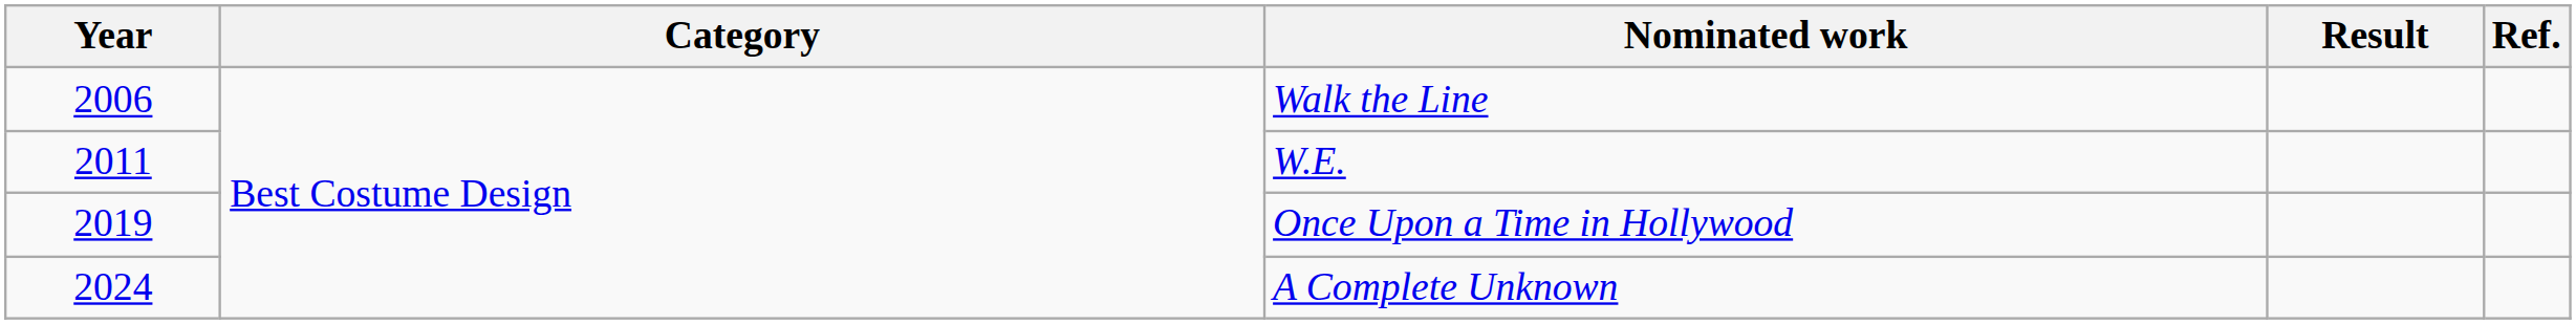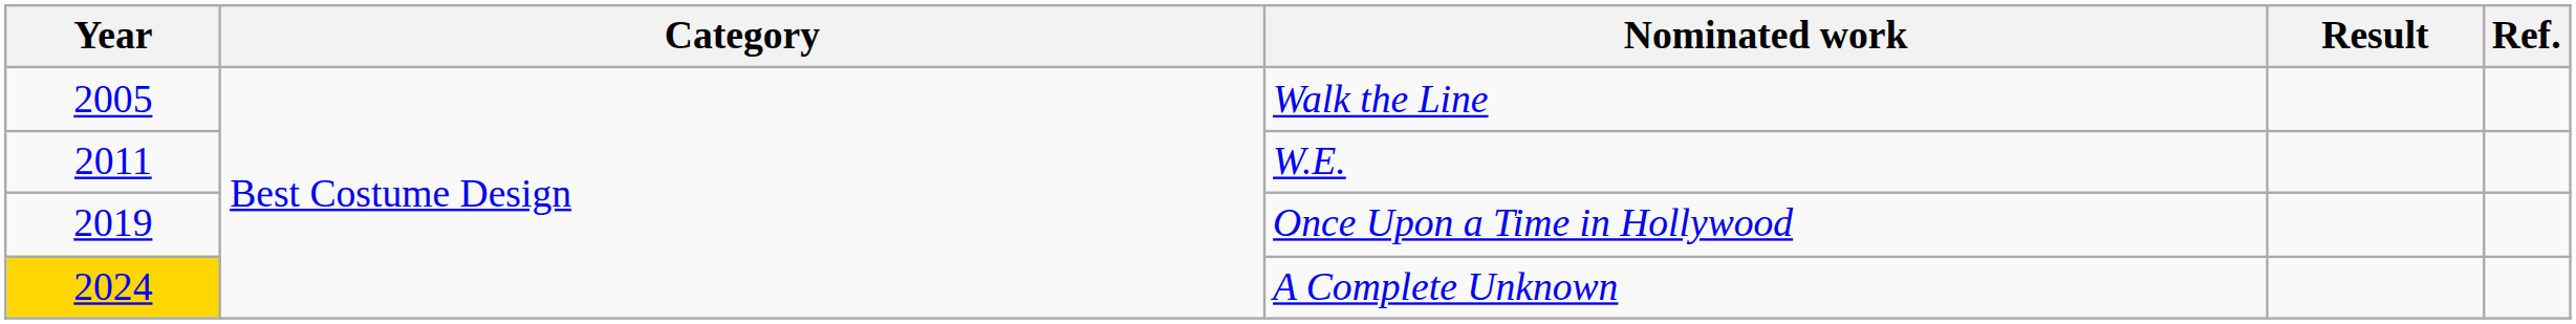 <table class=wikitable>
 <tr>
 <th scope="col" style="width:5em;">Year</th>
 <th scope="col" style="width:26em;">Category</th>
 <th scope="col" style="width:25em;">Nominated work</th>
 <th scope="col" style="width:5em;">Result</th>
 <th>Ref.</th>
 </tr>
 <tr>
-<td style="text-align:center;"><a href='#'>2006</a></td>
+<td style="text-align:center;"><a href='#'>2005</a></td>
 <td rowspan="4"><a href='#'>Best Costume Design</a></td>
 <td><em><a href='#'>Walk the Line</a></em></td>
 <td></td>
 <td style="text-align:center;"></td>
 </tr>
 <tr>
 <td style="text-align:center;"><a href='#'>2011</a></td>
 <td><em><a href='#'>W.E.</a></em></td>
 <td></td>
 <td style="text-align:center;"></td>
 </tr>
 <tr>
 <td style="text-align:center;"><a href='#'>2019</a></td>
 <td><em><a href='#'>Once Upon a Time in Hollywood</a></em></td>
 <td></td>
 <td style="text-align:center;"></td>
 </tr>
 <tr>
-<td style="text-align:center;"><a href='#'>2024</a></td>
+<td style="background: gold; text-align:center;"><a href='#'>2024</a></td>
 <td><em><a href='#'>A Complete Unknown</a></em></td>
 <td></td>
 <td style="text-align:center;"></td>
 </tr>
 </table>
